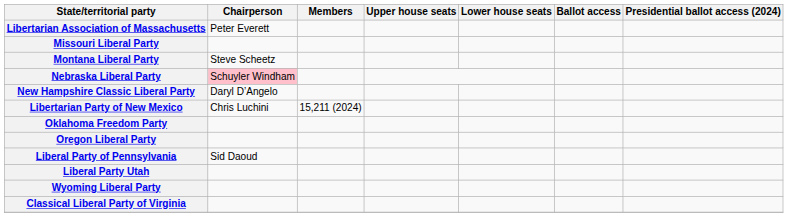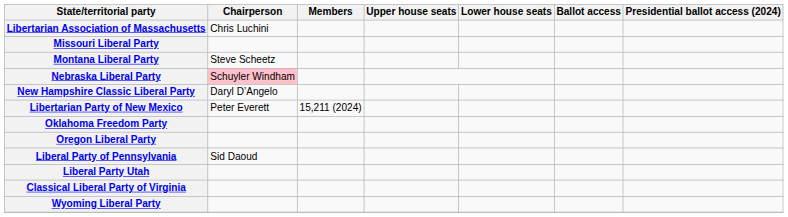 <table class="wikitable sortable">
 <tr>
 <th>State/territorial party</th>
 <th>Chairperson</th>
 <th>Members</th>
 <th>Upper house seats</th>
 <th>Lower house seats</th>
 <th>Ballot access</th>
 <th>Presidential ballot access (2024)</th>
 </tr>
 <tr>
 <th><a href='#'>Libertarian Association of Massachusetts</a></th>
-<td>Peter Everett</td>
+<td>Chris Luchini</td>
 <td></td>
 <td></td>
 <td></td>
 <td></td>
 <td></td>
 </tr>
 <tr>
 <th><a href='#'>Missouri Liberal Party</a></th>
 <td></td>
 <td></td>
 <td></td>
 <td></td>
 <td></td>
 <td></td>
 </tr>
 <tr>
 <th><a href='#'>Montana Liberal Party</a></th>
 <td>Steve Scheetz</td>
 <td></td>
 <td></td>
 <td></td>
 <td></td>
 <td></td>
 </tr>
 <tr>
 <th><a href='#'>Nebraska Liberal Party</a></th>
 <td style="background: pink;">Schuyler Windham</td>
 <td></td>
 <td colspan=2></td>
 <td></td>
 <td></td>
 </tr>
 <tr>
 <th><a href='#'>New Hampshire Classic Liberal Party</a></th>
 <td>Daryl D’Angelo</td>
 <td></td>
 <td></td>
 <td></td>
 <td></td>
 <td></td>
 </tr>
 <tr>
 <th><a href='#'>Libertarian Party of New Mexico</a></th>
-<td>Chris Luchini</td>
+<td>Peter Everett</td>
 <td>15,211 (2024)</td>
 <td></td>
 <td></td>
 <td></td>
 <td></td>
 </tr>
 <tr>
 <th><a href='#'>Oklahoma Freedom Party</a></th>
 <td></td>
 <td></td>
 <td></td>
 <td></td>
 <td></td>
 <td></td>
 </tr>
 <tr>
 <th><a href='#'>Oregon Liberal Party</a></th>
 <td></td>
 <td></td>
 <td></td>
 <td></td>
 <td></td>
 <td></td>
 </tr>
 <tr>
 <th><a href='#'>Liberal Party of Pennsylvania</a></th>
 <td>Sid Daoud</td>
 <td></td>
 <td></td>
 <td></td>
 <td></td>
 <td></td>
 </tr>
 <tr>
 <th><a href='#'>Liberal Party Utah</a></th>
 <td></td>
 <td></td>
 <td></td>
 <td></td>
 <td></td>
 <td></td>
 </tr>
 <tr>
-<th><a href='#'>Wyoming Liberal Party</a></th>
+<th><a href='#'>Classical Liberal Party of Virginia</a></th>
 <td></td>
 <td></td>
 <td></td>
 <td></td>
 <td></td>
 <td></td>
 </tr>
 <tr>
-<th><a href='#'>Classical Liberal Party of Virginia</a></th>
+<th><a href='#'>Wyoming Liberal Party</a></th>
 <td></td>
 <td></td>
 <td></td>
 <td></td>
 <td></td>
 <td></td>
 </tr>
 <tr>
 </tr>
 </table>
